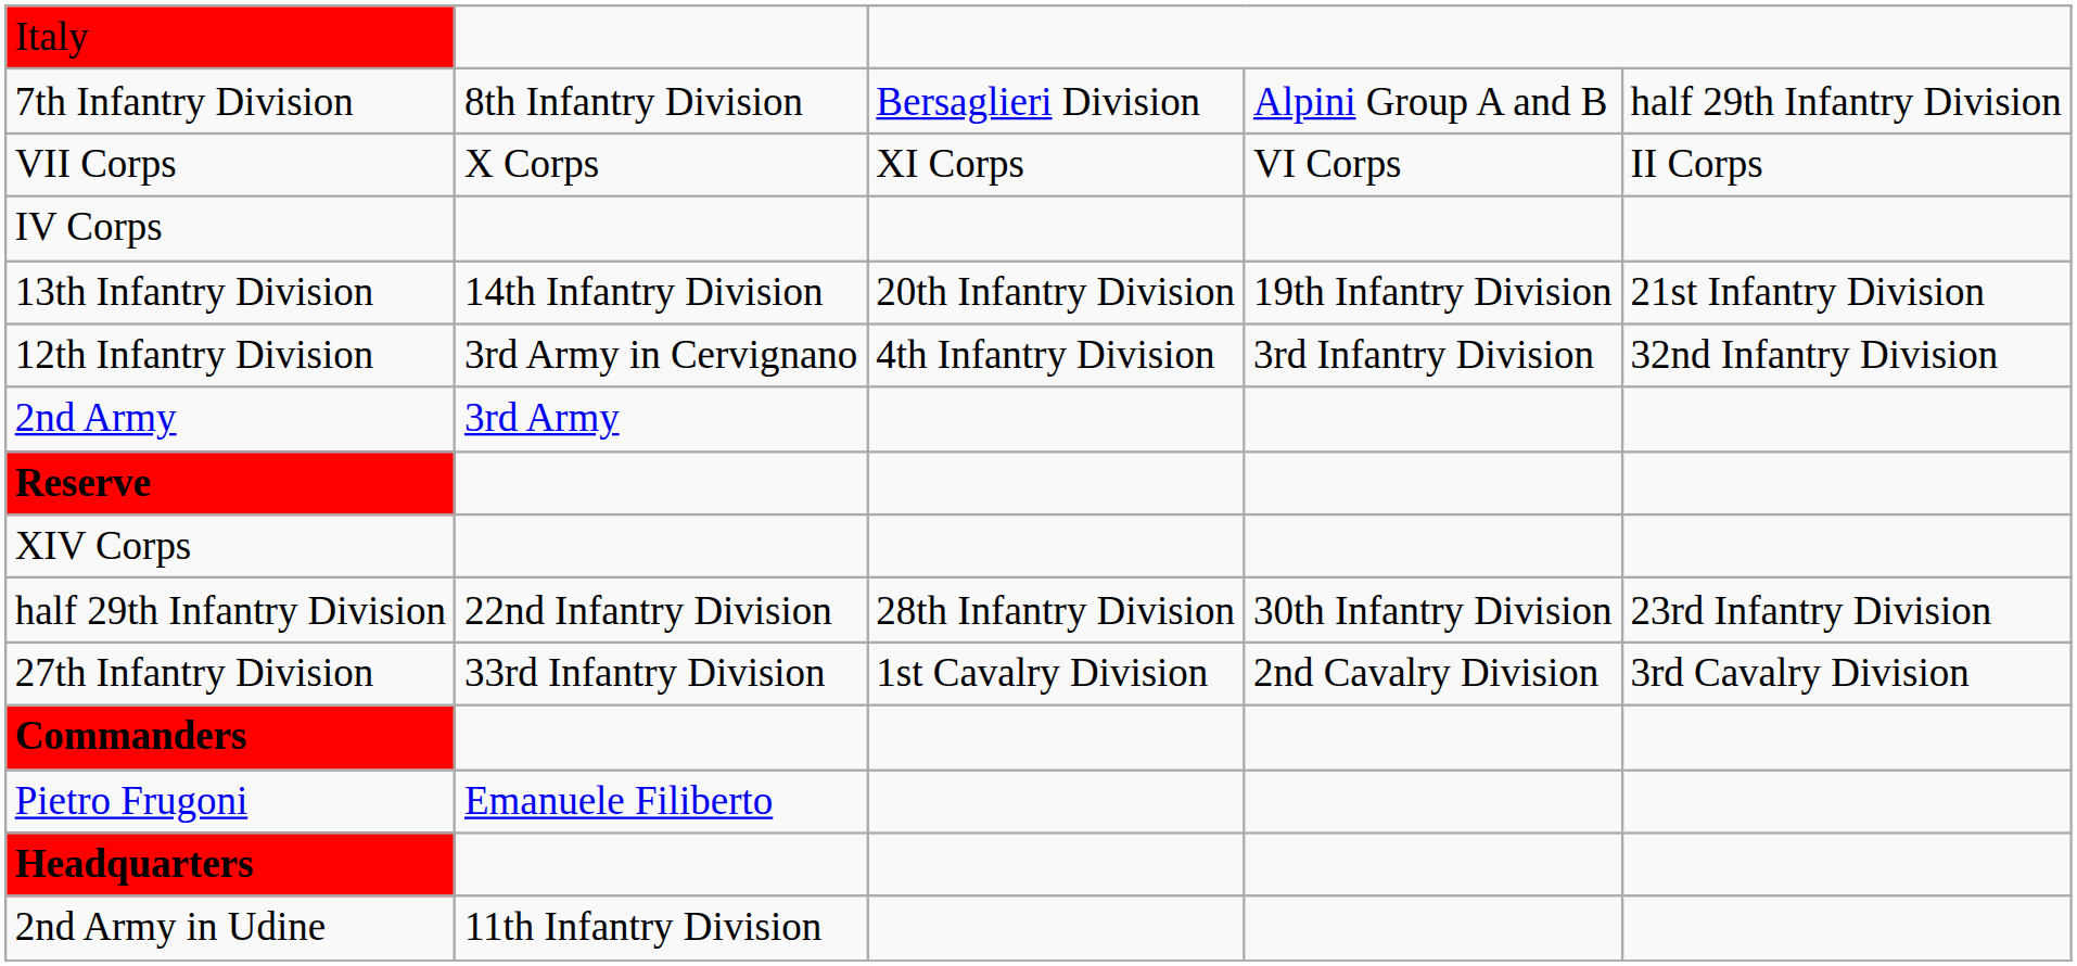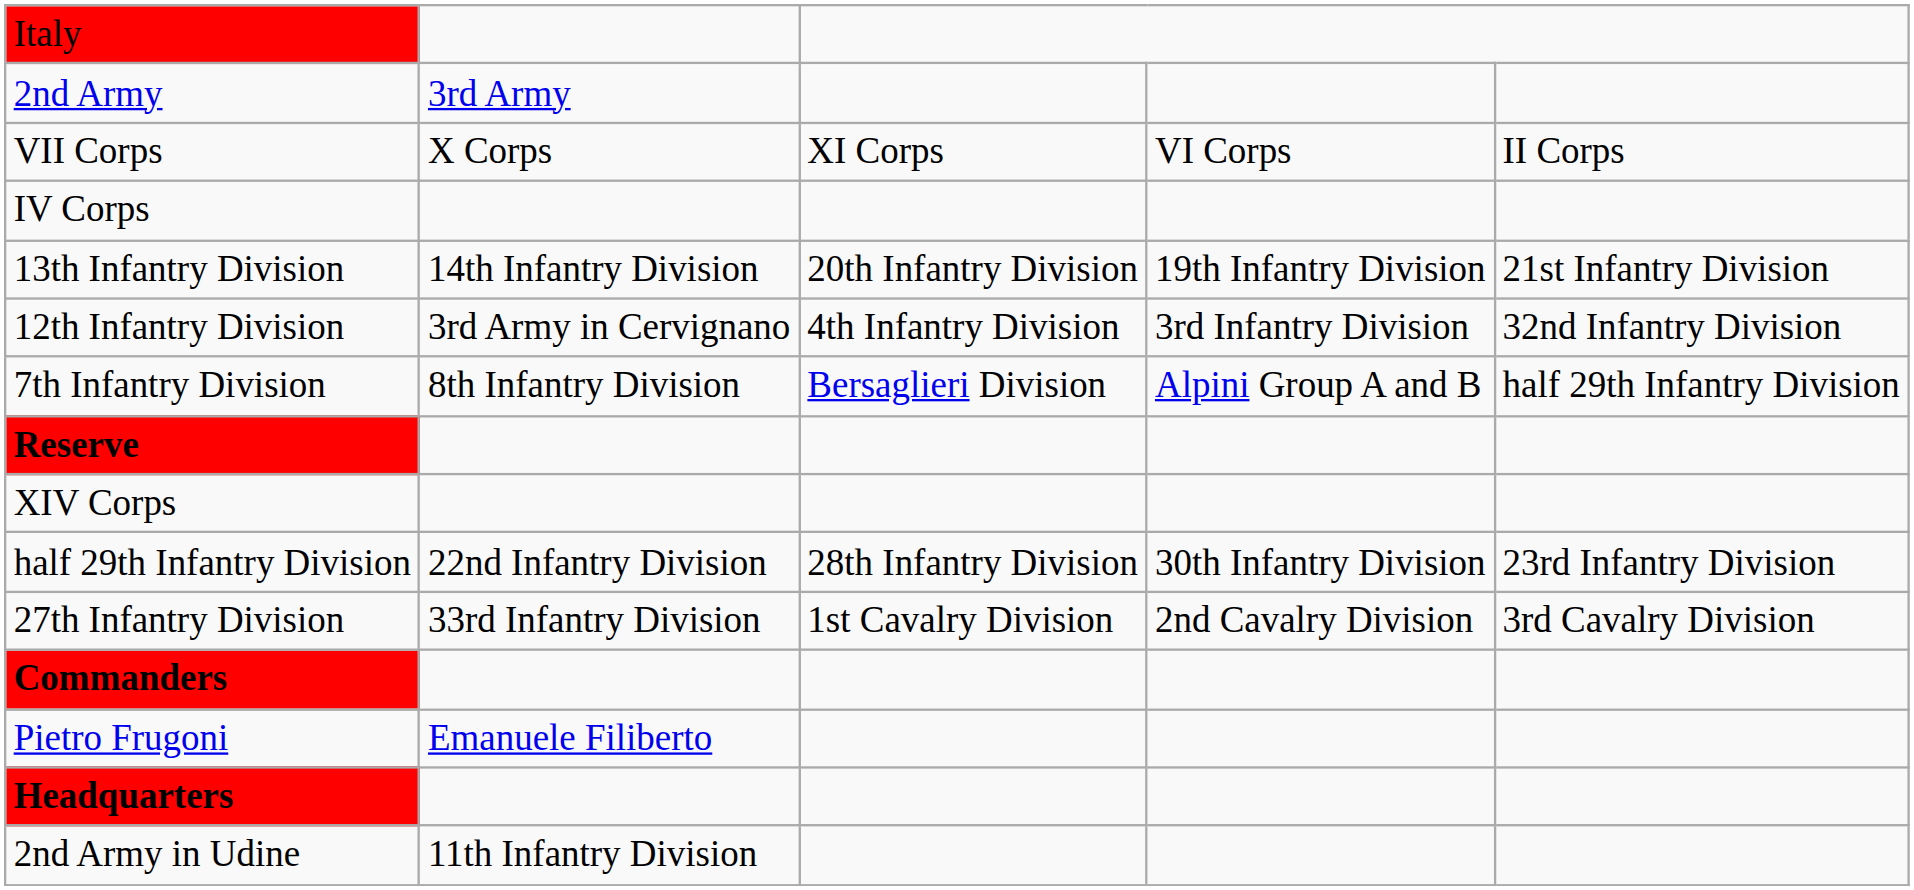 <table class="wikitable">
 <tr>
 <td bgcolor="#FF0000">Italy</td>
 <td></td>
 </tr>
 <tr>
-<td>7th Infantry Division</td>
-<td>8th Infantry Division</td>
-<td><a href='#'>Bersaglieri</a> Division</td>
-<td><a href='#'>Alpini</a> Group A and B</td>
-<td>half 29th Infantry Division</td>
+<td><a href='#'>2nd Army</a></td>
+<td><a href='#'>3rd Army</a></td>
+<td></td>
+<td></td>
+<td></td>
 </tr>
 <tr>
 <td>VII Corps</td>
 <td>X Corps</td>
 <td>XI Corps</td>
 <td>VI Corps</td>
 <td>II Corps</td>
 </tr>
 <tr>
 <td>IV Corps</td>
 <td></td>
 <td></td>
 <td></td>
 </tr>
 <tr>
 <td>13th Infantry Division</td>
 <td>14th Infantry Division</td>
 <td>20th Infantry Division</td>
 <td>19th Infantry Division</td>
 <td>21st Infantry Division</td>
 </tr>
 <tr>
 <td>12th Infantry Division</td>
 <td>3rd Army in Cervignano</td>
 <td>4th Infantry Division</td>
 <td>3rd Infantry Division</td>
 <td>32nd Infantry Division</td>
 </tr>
 <tr>
-<td><a href='#'>2nd Army</a></td>
-<td><a href='#'>3rd Army</a></td>
-<td></td>
-<td></td>
-<td></td>
+<td>7th Infantry Division</td>
+<td>8th Infantry Division</td>
+<td><a href='#'>Bersaglieri</a> Division</td>
+<td><a href='#'>Alpini</a> Group A and B</td>
+<td>half 29th Infantry Division</td>
 </tr>
 <tr>
 <td bgcolor="#FF0000"><strong>Reserve</strong></td>
 <td></td>
 <td></td>
 <td></td>
 </tr>
 <tr>
 <td>XIV Corps</td>
 <td></td>
 <td></td>
 <td></td>
 <td></td>
 </tr>
 <tr>
 <td>half 29th Infantry Division</td>
 <td>22nd Infantry Division</td>
 <td>28th Infantry Division</td>
 <td>30th Infantry Division</td>
 <td>23rd Infantry Division</td>
 </tr>
 <tr>
 <td>27th Infantry Division</td>
 <td>33rd Infantry Division</td>
 <td>1st Cavalry Division</td>
 <td>2nd Cavalry Division</td>
 <td>3rd Cavalry Division</td>
 </tr>
 <tr>
 <td bgcolor="#FF0000"><strong>Commanders</strong></td>
 <td></td>
 <td></td>
 <td></td>
 <td></td>
 </tr>
 <tr>
 <td><a href='#'>Pietro Frugoni</a></td>
 <td><a href='#'>Emanuele Filiberto</a></td>
 <td></td>
 <td></td>
 </tr>
 <tr>
 <td bgcolor="#FF0000"><strong>Headquarters</strong></td>
 <td></td>
 <td></td>
 <td></td>
 <td></td>
 </tr>
 <tr>
 <td>2nd Army in Udine</td>
 <td>11th Infantry Division</td>
 <td></td>
 <td></td>
 </tr>
 </table>
